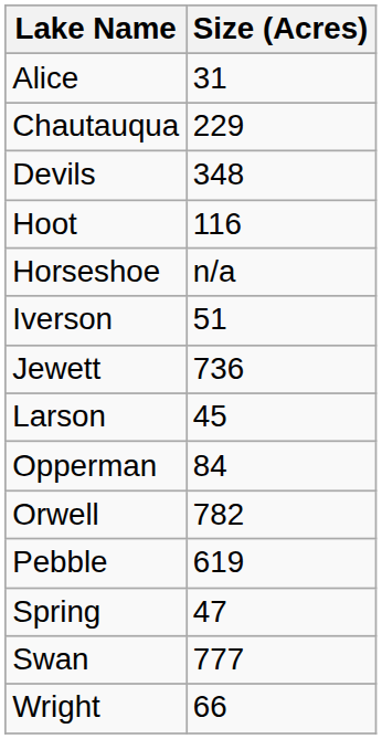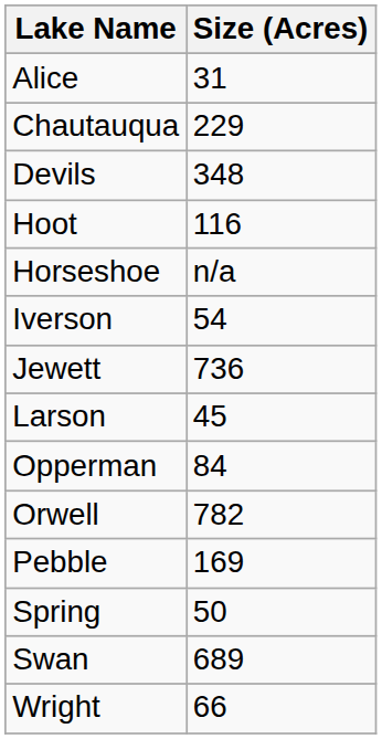 <table class="wikitable">
 <tr>
 <th>Lake Name</th>
 <th>Size (Acres)</th>
 </tr>
 <tr>
 <td>Alice</td>
 <td>31</td>
 </tr>
 <tr>
 <td>Chautauqua</td>
 <td>229</td>
 </tr>
 <tr>
 <td>Devils</td>
 <td>348</td>
 </tr>
 <tr>
 <td>Hoot</td>
 <td>116</td>
 </tr>
 <tr>
 <td>Horseshoe</td>
 <td>n/a</td>
 </tr>
 <tr>
 <td>Iverson</td>
-<td>51</td>
+<td>54</td>
 </tr>
 <tr>
 <td>Jewett</td>
 <td>736</td>
 </tr>
 <tr>
 <td>Larson</td>
 <td>45</td>
 </tr>
 <tr>
 <td>Opperman</td>
 <td>84</td>
 </tr>
 <tr>
 <td>Orwell</td>
 <td>782</td>
 </tr>
 <tr>
 <td>Pebble</td>
-<td>619</td>
+<td>169</td>
 </tr>
 <tr>
 <td>Spring</td>
-<td>47</td>
+<td>50</td>
 </tr>
 <tr>
 <td>Swan</td>
-<td>777</td>
+<td>689</td>
 </tr>
 <tr>
 <td>Wright</td>
 <td>66</td>
 </tr>
 </table>
